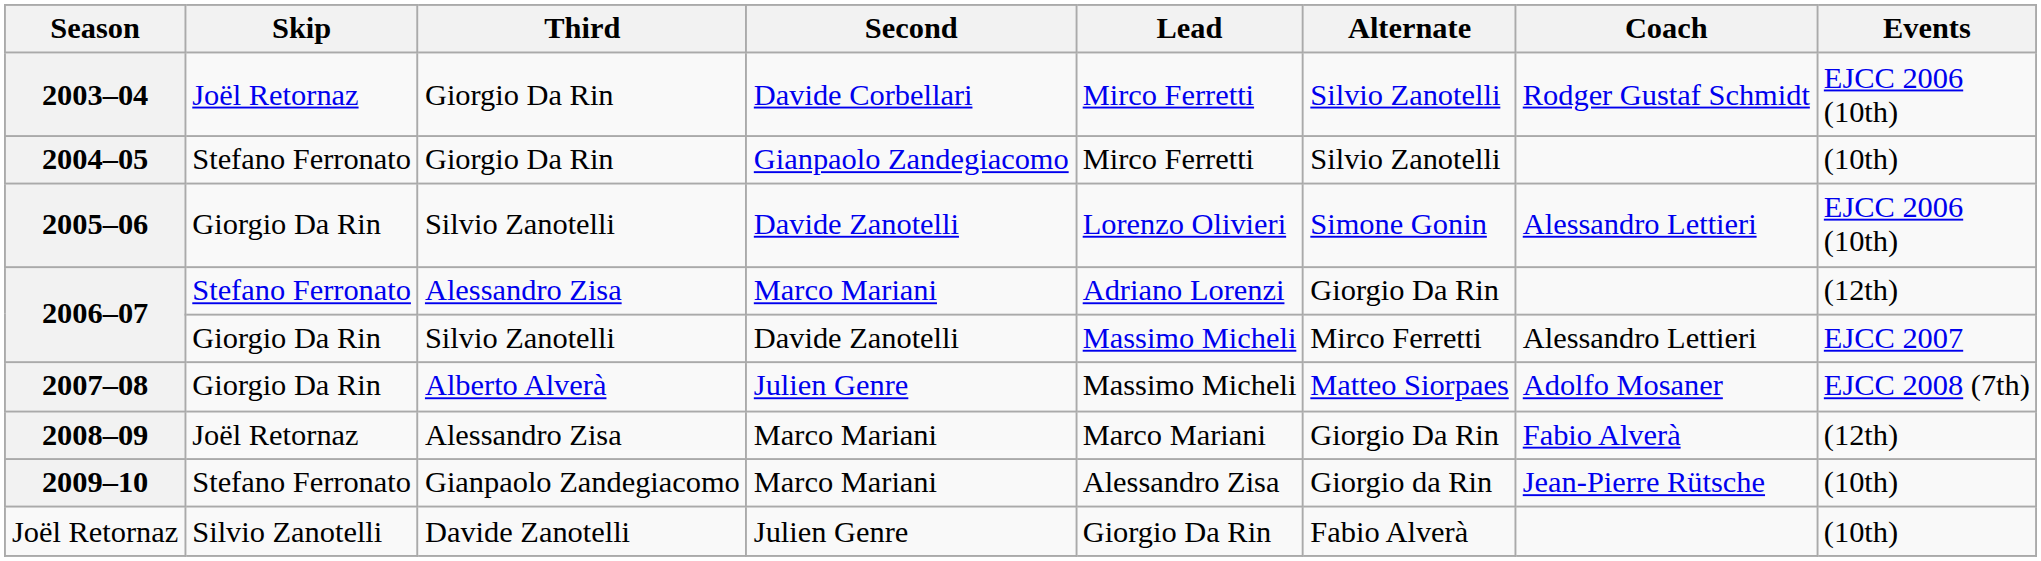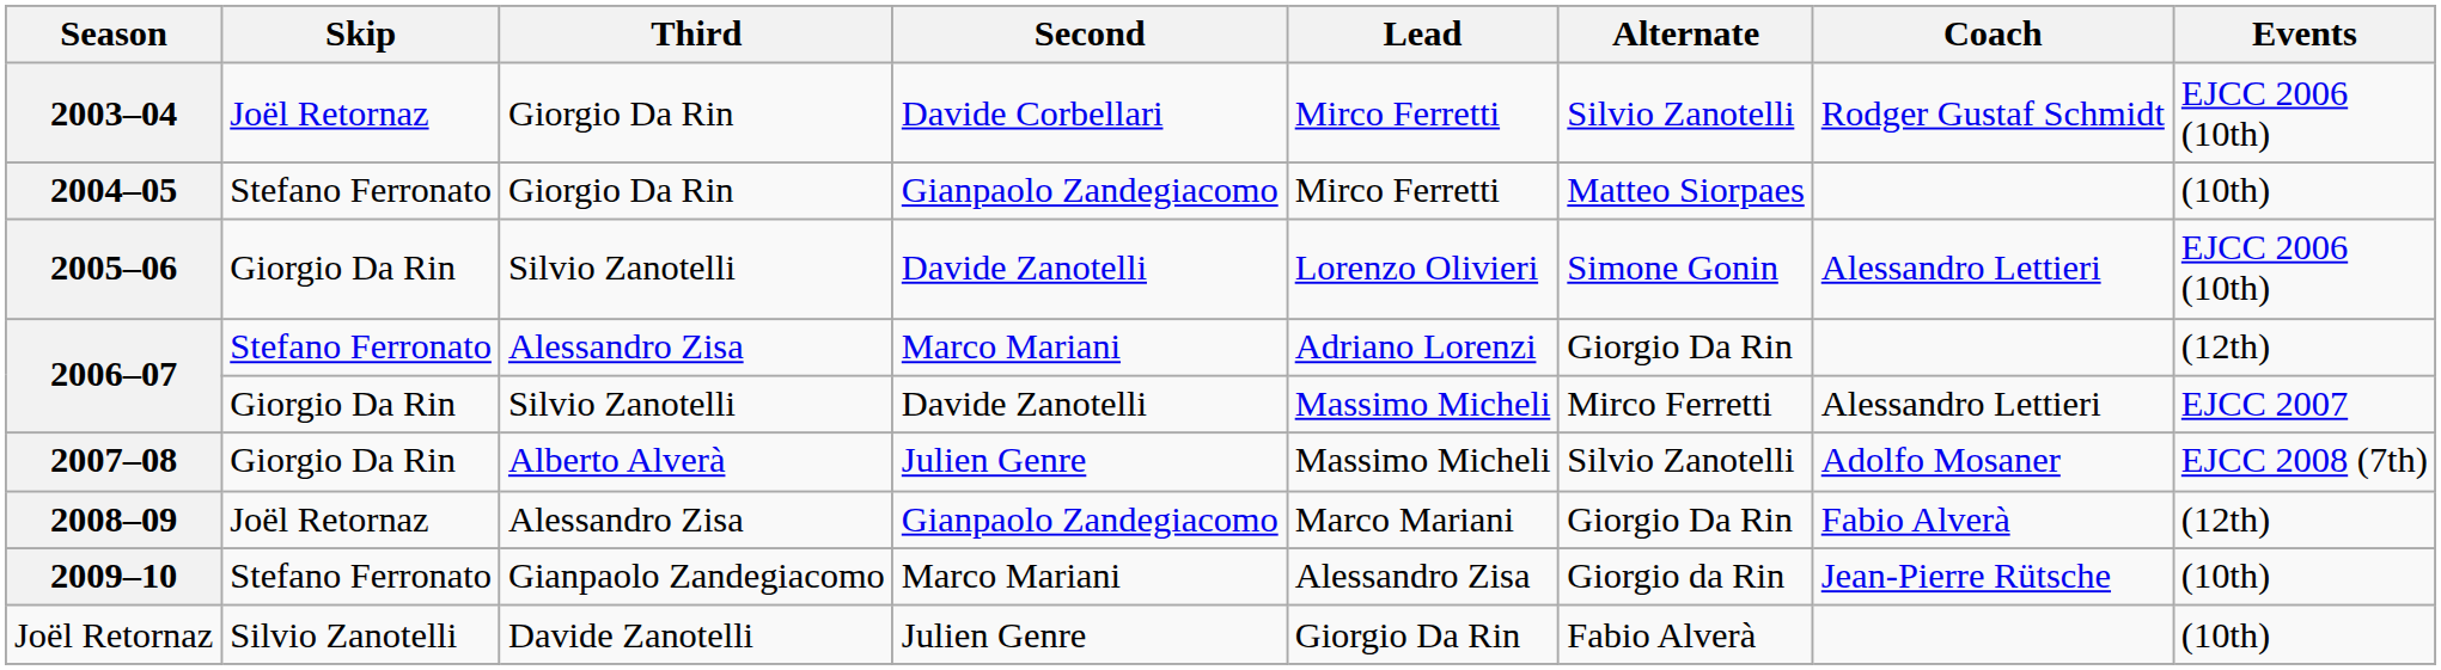 <table class="wikitable">
 <tr>
 <th scope="col">Season</th>
 <th scope="col">Skip</th>
 <th scope="col">Third</th>
 <th scope="col">Second</th>
 <th scope="col">Lead</th>
 <th scope="col">Alternate</th>
 <th scope="col">Coach</th>
 <th scope="col">Events</th>
 </tr>
 <tr>
 <th scope="row">2003–04</th>
 <td><a href='#'>Joël Retornaz</a></td>
 <td>Giorgio Da Rin</td>
 <td><a href='#'>Davide Corbellari</a></td>
 <td><a href='#'>Mirco Ferretti</a></td>
 <td><a href='#'>Silvio Zanotelli</a></td>
 <td><a href='#'>Rodger Gustaf Schmidt</a></td>
 <td><a href='#'>EJCC 2006</a> <br> (10th)</td>
 </tr>
 <tr>
 <th scope="row">2004–05</th>
 <td>Stefano Ferronato</td>
 <td>Giorgio Da Rin</td>
 <td><a href='#'>Gianpaolo Zandegiacomo</a></td>
 <td>Mirco Ferretti</td>
-<td>Silvio Zanotelli</td>
+<td><a href='#'>Matteo Siorpaes</a></td>
 <td></td>
 <td> (10th)</td>
 </tr>
 <tr>
 <th scope="row">2005–06</th>
 <td>Giorgio Da Rin</td>
 <td>Silvio Zanotelli</td>
 <td><a href='#'>Davide Zanotelli</a></td>
 <td><a href='#'>Lorenzo Olivieri</a></td>
 <td><a href='#'>Simone Gonin</a></td>
 <td><a href='#'>Alessandro Lettieri</a></td>
 <td><a href='#'>EJCC 2006</a> <br> (10th)</td>
 </tr>
 <tr>
 <th scope="row" rowspan=2>2006–07</th>
 <td><a href='#'>Stefano Ferronato</a></td>
 <td><a href='#'>Alessandro Zisa</a></td>
 <td><a href='#'>Marco Mariani</a></td>
 <td><a href='#'>Adriano Lorenzi</a></td>
 <td>Giorgio Da Rin</td>
 <td></td>
 <td> (12th)</td>
 </tr>
 <tr>
 <td>Giorgio Da Rin</td>
 <td>Silvio Zanotelli</td>
 <td>Davide Zanotelli</td>
 <td><a href='#'>Massimo Micheli</a></td>
 <td>Mirco Ferretti</td>
 <td>Alessandro Lettieri</td>
 <td><a href='#'>EJCC 2007</a> </td>
 </tr>
 <tr>
 <th scope="row">2007–08</th>
 <td>Giorgio Da Rin</td>
 <td><a href='#'>Alberto Alverà</a></td>
 <td><a href='#'>Julien Genre</a></td>
 <td>Massimo Micheli</td>
-<td><a href='#'>Matteo Siorpaes</a></td>
+<td>Silvio Zanotelli</td>
 <td><a href='#'>Adolfo Mosaner</a></td>
 <td><a href='#'>EJCC 2008</a> (7th)</td>
 </tr>
 <tr>
 <th scope="row">2008–09</th>
 <td>Joël Retornaz</td>
 <td>Alessandro Zisa</td>
-<td>Marco Mariani</td>
+<td><a href='#'>Gianpaolo Zandegiacomo</a></td>
 <td>Marco Mariani</td>
 <td>Giorgio Da Rin</td>
 <td><a href='#'>Fabio Alverà</a></td>
 <td> (12th)</td>
 </tr>
 <tr>
 <th scope="row">2009–10</th>
 <td>Stefano Ferronato</td>
 <td>Gianpaolo Zandegiacomo</td>
 <td>Marco Mariani</td>
 <td>Alessandro Zisa</td>
 <td>Giorgio da Rin</td>
 <td><a href='#'>Jean-Pierre Rütsche</a></td>
 <td> (10th)</td>
 </tr>
 <tr>
 <td>Joël Retornaz</td>
 <td>Silvio Zanotelli</td>
 <td>Davide Zanotelli</td>
 <td>Julien Genre</td>
 <td>Giorgio Da Rin</td>
 <td>Fabio Alverà</td>
 <td></td>
 <td> (10th)</td>
 </tr>
 </table>
